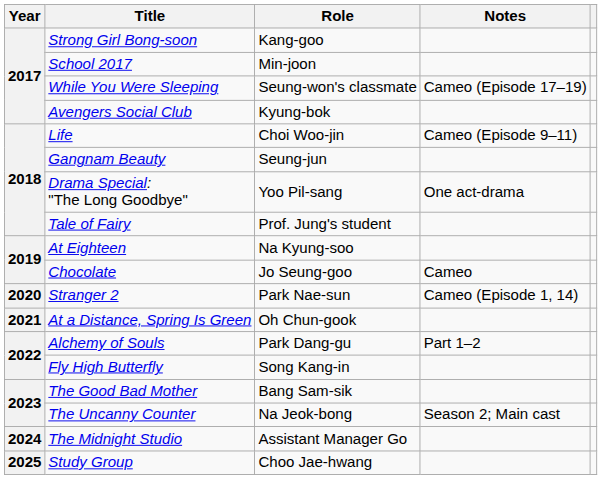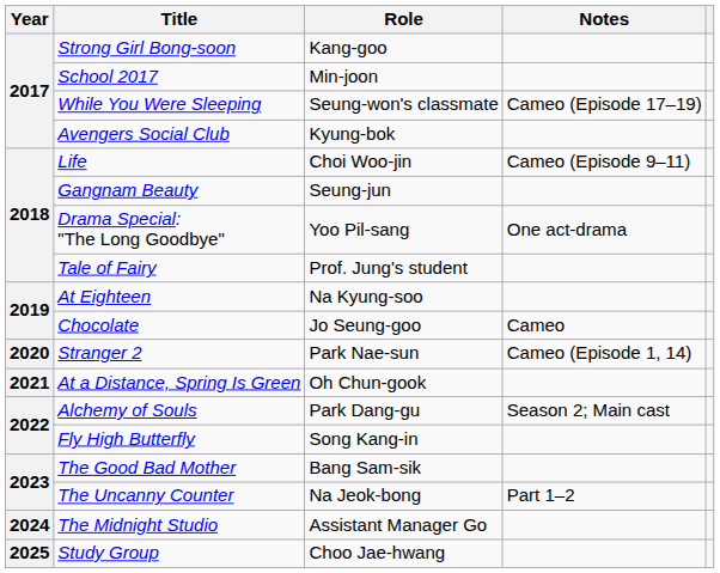 <table class="wikitable sortable plainrowheaders">
 <tr>
 <th scope="col">Year</th>
 <th scope="col">Title</th>
 <th scope="col">Role</th>
 <th>Notes</th>
 <th scope="col" class="unsortable"></th>
 </tr>
 <tr>
 <th scope="row" rowspan="4">2017</th>
 <td><em><a href='#'>Strong Girl Bong-soon</a></em></td>
 <td>Kang-goo</td>
 <td></td>
 <td></td>
 </tr>
 <tr>
 <td><em><a href='#'>School 2017</a></em></td>
 <td>Min-joon</td>
 <td></td>
 <td></td>
 </tr>
 <tr>
 <td><em><a href='#'>While You Were Sleeping</a></em></td>
 <td>Seung-won's classmate</td>
 <td>Cameo (Episode 17–19)</td>
 <td></td>
 </tr>
 <tr>
 <td><em><a href='#'>Avengers Social Club</a></em></td>
 <td>Kyung-bok</td>
 <td></td>
 <td></td>
 </tr>
 <tr>
 <th scope="row" rowspan="4">2018</th>
 <td><em><a href='#'>Life</a></em></td>
 <td>Choi Woo-jin</td>
 <td>Cameo (Episode 9–11)</td>
 <td></td>
 </tr>
 <tr>
 <td><em><a href='#'>Gangnam Beauty</a></em></td>
 <td>Seung-jun</td>
 <td></td>
 <td></td>
 </tr>
 <tr>
 <td><em><a href='#'>Drama Special</a>:</em><br>"The Long Goodbye"</td>
 <td>Yoo Pil-sang</td>
 <td>One act-drama</td>
 <td></td>
 </tr>
 <tr>
 <td><em><a href='#'>Tale of Fairy</a></em></td>
 <td>Prof. Jung's student</td>
 <td></td>
 <td></td>
 </tr>
 <tr>
 <th scope="row" rowspan="2">2019</th>
 <td><em><a href='#'>At Eighteen</a></em></td>
 <td>Na Kyung-soo</td>
 <td></td>
 <td></td>
 </tr>
 <tr>
 <td><em><a href='#'>Chocolate</a></em></td>
 <td>Jo Seung-goo</td>
 <td>Cameo</td>
 <td></td>
 </tr>
 <tr>
 <th scope="row">2020</th>
 <td><em><a href='#'>Stranger 2</a></em></td>
 <td>Park Nae-sun</td>
 <td>Cameo (Episode 1, 14)</td>
 <td></td>
 </tr>
 <tr>
 <th scope="row">2021</th>
 <td><em><a href='#'>At a Distance, Spring Is Green</a></em></td>
 <td>Oh Chun-gook</td>
 <td></td>
 <td></td>
 </tr>
 <tr>
 <th scope="row" rowspan="2">2022</th>
 <td><em><a href='#'>Alchemy of Souls</a></em></td>
 <td>Park Dang-gu</td>
-<td>Part 1–2</td>
+<td>Season 2; Main cast</td>
 <td></td>
 </tr>
 <tr>
 <td><em><a href='#'>Fly High Butterfly</a></em></td>
 <td>Song Kang-in</td>
 <td></td>
 <td></td>
 </tr>
 <tr>
 <th rowspan="2" scope="row">2023</th>
 <td><em><a href='#'>The Good Bad Mother</a></em></td>
 <td>Bang Sam-sik</td>
 <td></td>
 <td></td>
 </tr>
 <tr>
 <td><em><a href='#'>The Uncanny Counter</a></em></td>
 <td>Na Jeok-bong</td>
-<td>Season 2; Main cast</td>
+<td>Part 1–2</td>
 <td></td>
 </tr>
 <tr>
 <th scope="row">2024</th>
 <td><em><a href='#'>The Midnight Studio</a></em></td>
 <td>Assistant Manager Go</td>
 <td></td>
 <td></td>
 </tr>
 <tr>
 <th scope="row">2025</th>
 <td><em><a href='#'>Study Group</a></em></td>
 <td>Choo Jae-hwang</td>
 <td></td>
 <td></td>
 </tr>
 </table>
